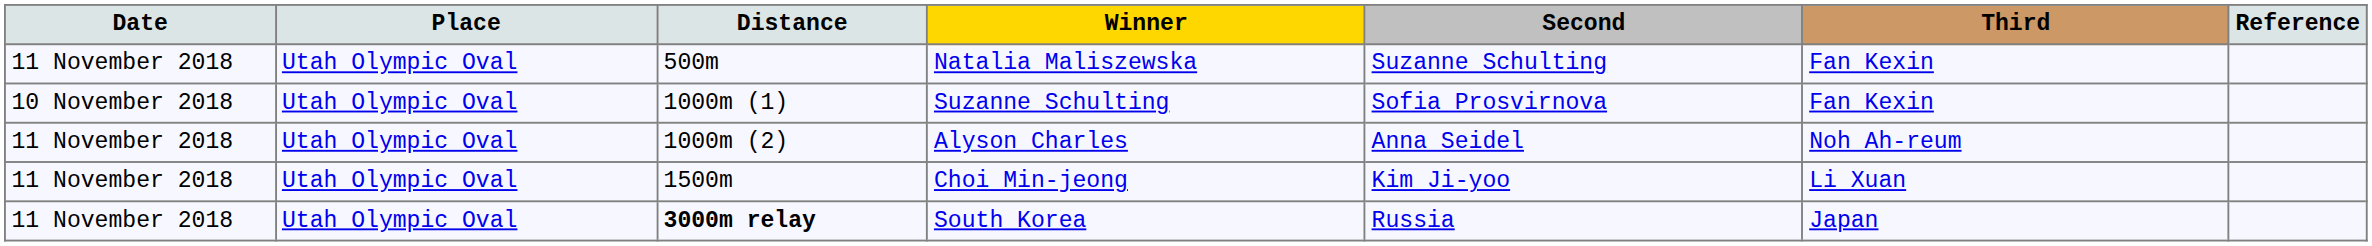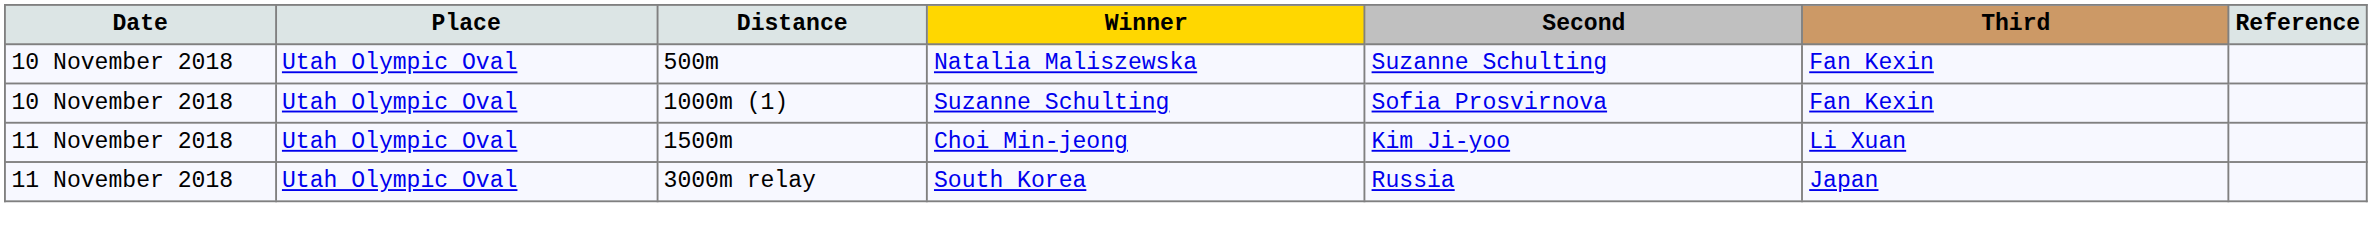 <table bgcolor="#f7f8ff" cellpadding="3" cellspacing="0" border="1" style="font-size: 95%; border: gray solid 1px; border-collapse: collapse;">
 <tr bgcolor="#cccccc" (1>
 <td width="150" align="center" bgcolor="#dce5e5"><strong>Date</strong></td>
 <td width="220" align="center" bgcolor="#dce5e5"><strong>Place</strong></td>
 <td width="150" align="center" bgcolor="#dce5e5"><strong>Distance</strong></td>
 <td align="center" bgcolor="gold" width="250"><strong>Winner</strong></td>
 <td align="center" bgcolor="silver" width="250"><strong>Second</strong></td>
 <td width="250" align="center" bgcolor="#cc9966"><strong>Third</strong></td>
 <td width="30" align="center" bgcolor="#dce5e5"><strong>Reference</strong></td>
 </tr>
 <tr align="left">
-<td>11 November 2018</td>
+<td>10 November 2018</td>
 <td><a href='#'>Utah Olympic Oval</a></td>
 <td>500m</td>
 <td> <a href='#'>Natalia Maliszewska</a></td>
 <td> <a href='#'>Suzanne Schulting</a></td>
 <td> <a href='#'>Fan Kexin</a></td>
 <td></td>
 </tr>
 <tr align="left">
 <td>10 November 2018</td>
 <td><a href='#'>Utah Olympic Oval</a></td>
 <td>1000m (1)</td>
 <td> <a href='#'>Suzanne Schulting</a></td>
 <td> <a href='#'>Sofia Prosvirnova</a></td>
 <td> <a href='#'>Fan Kexin</a></td>
 <td></td>
 </tr>
 <tr align="left">
 <td>11 November 2018</td>
 <td><a href='#'>Utah Olympic Oval</a></td>
-<td>1000m (2)</td>
-<td> <a href='#'>Alyson Charles</a></td>
-<td> <a href='#'>Anna Seidel</a></td>
-<td> <a href='#'>Noh Ah-reum</a></td>
-<td></td>
-</tr>
-<tr align="left">
-<td>11 November 2018</td>
-<td><a href='#'>Utah Olympic Oval</a></td>
 <td>1500m</td>
 <td> <a href='#'>Choi Min-jeong</a></td>
 <td> <a href='#'>Kim Ji-yoo</a></td>
 <td> <a href='#'>Li Xuan</a></td>
 <td></td>
 </tr>
 <tr align="left">
 <td>11 November 2018</td>
 <td><a href='#'>Utah Olympic Oval</a></td>
-<td><strong>3000m relay</strong></td>
+<td>3000m relay</td>
 <td> <a href='#'>South Korea</a></td>
 <td> <a href='#'>Russia</a></td>
 <td> <a href='#'>Japan</a></td>
 <td></td>
 </tr>
 </table>
